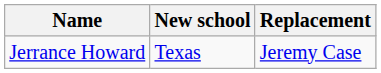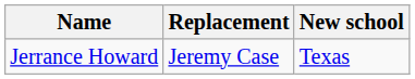 <table class="wikitable">
 <tr>
 <th>Name</th>
+<th>Replacement</th>
 <th>New school</th>
-<th>Replacement</th>
 </tr>
 <tr>
 <td><a href='#'>Jerrance Howard</a></td>
+<td><a href='#'>Jeremy Case</a></td>
 <td><a href='#'>Texas</a></td>
-<td><a href='#'>Jeremy Case</a></td>
 </tr>
 </table>
